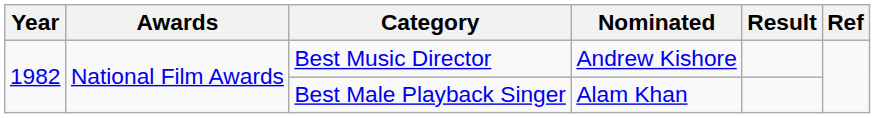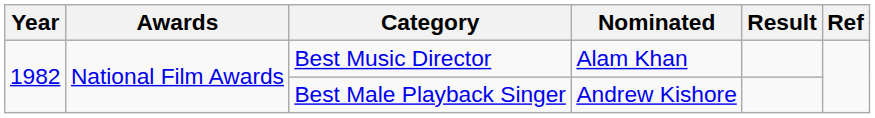 <table class="wikitable">
 <tr>
 <th>Year</th>
 <th>Awards</th>
 <th>Category</th>
 <th>Nominated</th>
 <th>Result</th>
 <th>Ref</th>
 </tr>
 <tr>
 <td rowspan="2"><a href='#'>1982</a></td>
 <td rowspan="2"><a href='#'>National Film Awards</a></td>
 <td><a href='#'>Best Music Director</a></td>
-<td><a href='#'>Andrew Kishore</a></td>
+<td><a href='#'>Alam Khan</a></td>
 <td></td>
 <td rowspan="2"></td>
 </tr>
 <tr>
 <td><a href='#'>Best Male Playback Singer</a></td>
-<td><a href='#'>Alam Khan</a></td>
+<td><a href='#'>Andrew Kishore</a></td>
 <td></td>
 </tr>
 </table>
